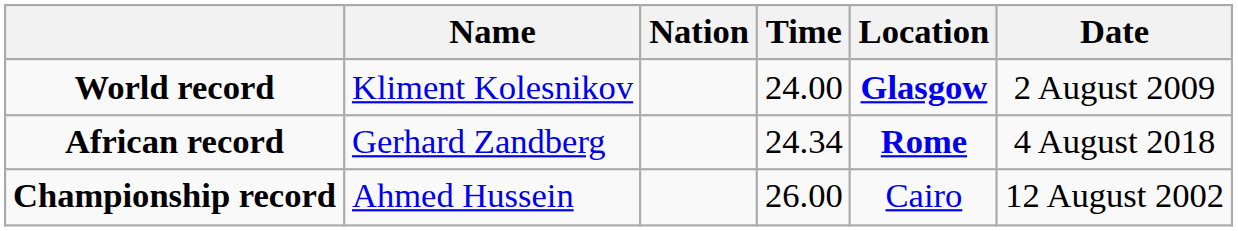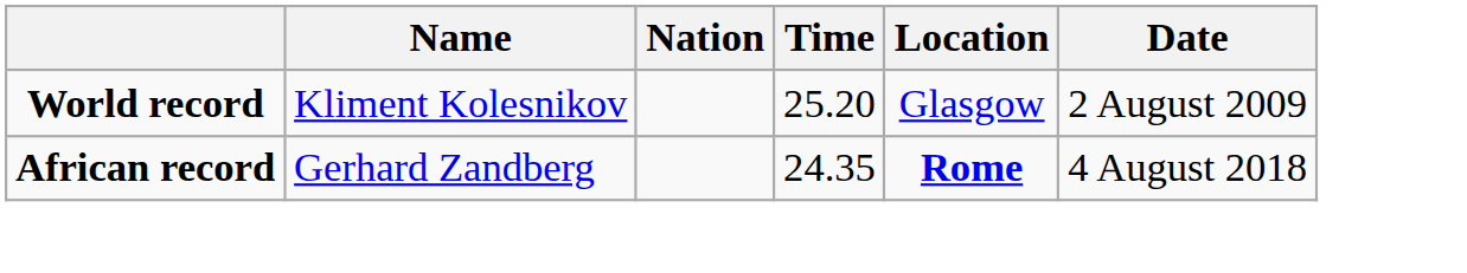 <table class=wikitable style=text-align:center>
 <tr>
 <th></th>
 <th>Name</th>
 <th>Nation</th>
 <th>Time</th>
 <th>Location</th>
 <th>Date</th>
 </tr>
 <tr>
 <td><strong>World record</strong></td>
 <td align=left><a href='#'>Kliment Kolesnikov</a></td>
 <td align=left></td>
-<td align=left>24.00</td>
-<td><strong><a href='#'>Glasgow</a></strong></td>
+<td align=left>25.20</td>
+<td><a href='#'>Glasgow</a></td>
 <td>2 August 2009</td>
 </tr>
 <tr>
 <td><strong>African record</strong></td>
 <td align=left><a href='#'>Gerhard Zandberg</a></td>
 <td align=left></td>
-<td align=left>24.34</td>
+<td align=left>24.35</td>
 <td><strong><a href='#'>Rome</a></strong></td>
 <td>4 August 2018</td>
 </tr>
-<tr>
-<td><strong>Championship record</strong></td>
-<td align=left><a href='#'>Ahmed Hussein</a></td>
-<td align=left></td>
-<td align=left>26.00</td>
-<td><a href='#'>Cairo</a></td>
-<td>12 August 2002</td>
-</tr>
 </table>
